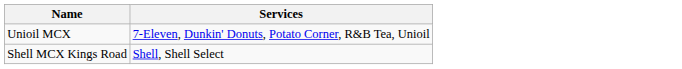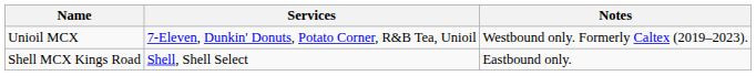 <table class=wikitable>
 <tr>
 <th>Name</th>
 <th>Services</th>
+<th>Notes</th>
 </tr>
 <tr>
 <td>Unioil MCX</td>
 <td><a href='#'>7-Eleven</a>, <a href='#'>Dunkin' Donuts</a>, <a href='#'>Potato Corner</a>, R&B Tea, Unioil</td>
+<td>Westbound only. Formerly <a href='#'>Caltex</a> (2019–2023).</td>
 </tr>
 <tr>
 <td>Shell MCX Kings Road</td>
 <td><a href='#'>Shell</a>, Shell Select</td>
+<td>Eastbound only.</td>
 </tr>
 </table>
